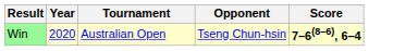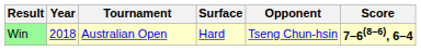 <table class="wikitable">
 <tr>
 <th>Result</th>
 <th>Year</th>
 <th width=150>Tournament</th>
+<th>Surface</th>
 <th>Opponent</th>
 <th class=unsortable>Score</th>
 </tr>
 <tr style="background:#ffc;">
 <td bgcolor=98fb98>Win</td>
-<td><a href='#'>2020</a></td>
+<td><a href='#'>2018</a></td>
 <td><a href='#'>Australian Open</a></td>
+<td><a href='#'>Hard</a></td>
 <td> <a href='#'>Tseng Chun-hsin</a></td>
 <td><strong>7–6<sup>(8–6)</sup>, 6–4</strong></td>
 </tr>
 </table>
